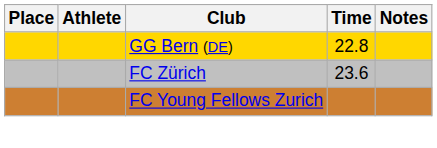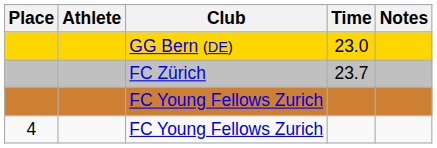 <table class="wikitable sortable">
 <tr>
 <th>Place</th>
 <th>Athlete</th>
 <th>Club</th>
 <th>Time</th>
 <th>Notes</th>
 </tr>
 <tr style="background:gold;">
 <td align=center></td>
 <td></td>
 <td><a href='#'>GG Bern</a> <small>(<a href='#'>DE</a>)</small></td>
-<td align=center>22.8</td>
+<td align=center>23.0</td>
 <td></td>
 </tr>
 <tr style="background:silver;">
 <td align=center></td>
 <td></td>
 <td><a href='#'>FC Zürich</a></td>
-<td align=center>23.6</td>
+<td align=center>23.7</td>
 <td></td>
 </tr>
 <tr style="background:#CD7F32;">
 <td align=center></td>
 <td></td>
 <td><a href='#'>FC Young Fellows Zurich</a></td>
 <td></td>
 <td></td>
 </tr>
+<tr>
+<td align=center>4</td>
+<td></td>
+<td><a href='#'>FC Young Fellows Zurich</a></td>
+<td></td>
+<td></td>
+</tr>
 </table>
